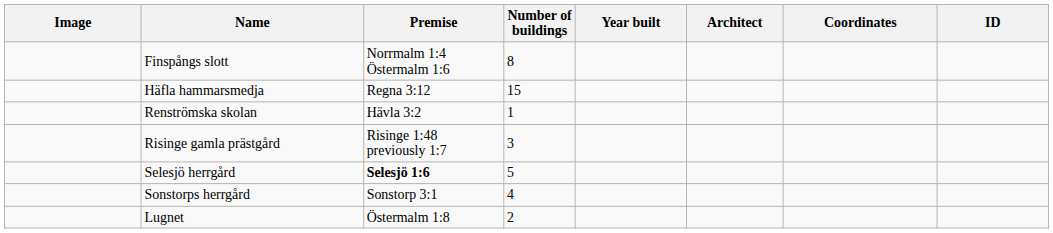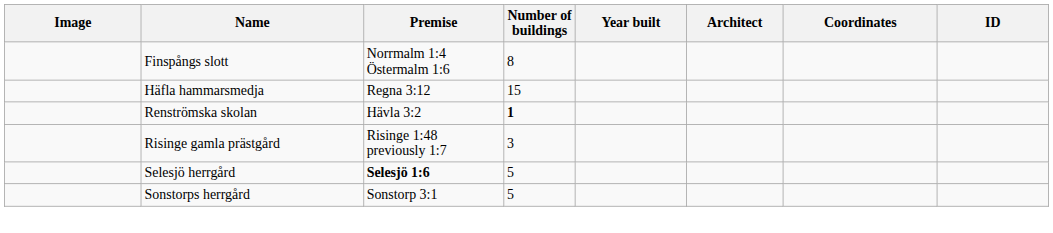 <table class="wikitable" width="95%">
 <tr>
 <th width="150">Image</th>
 <th>Name</th>
 <th>Premise</th>
 <th width="75">Number of<br>buildings</th>
 <th width="120">Year built</th>
 <th>Architect</th>
 <th width="170">Coordinates</th>
 <th width="120">ID</th>
 </tr>
 <tr>
 <td></td>
 <td>Finspångs slott</td>
 <td>Norrmalm 1:4<br>Östermalm 1:6</td>
 <td>8</td>
 <td></td>
 <td></td>
 <td></td>
 <td></td>
 </tr>
 <tr>
 <td></td>
 <td Övre Häfla bruk>Häfla hammarsmedja</td>
 <td>Regna 3:12</td>
 <td>15</td>
 <td></td>
 <td></td>
 <td></td>
 <td></td>
 </tr>
 <tr>
 <td></td>
 <td>Renströmska skolan</td>
 <td>Hävla 3:2</td>
-<td>1</td>
+<td><strong>1</strong></td>
 <td></td>
 <td></td>
 <td></td>
 <td></td>
 </tr>
 <tr>
 <td></td>
 <td>Risinge gamla prästgård</td>
 <td>Risinge 1:48<br>previously 1:7</td>
 <td>3</td>
 <td></td>
 <td></td>
 <td></td>
 <td></td>
 </tr>
 <tr>
 <td></td>
 <td>Selesjö herrgård</td>
 <td><strong>Selesjö 1:6</strong></td>
 <td>5</td>
 <td></td>
 <td></td>
 <td></td>
 <td></td>
 </tr>
 <tr>
 <td></td>
 <td>Sonstorps herrgård</td>
 <td>Sonstorp 3:1</td>
-<td>4</td>
-<td></td>
-<td></td>
-<td></td>
-<td></td>
-</tr>
-<tr>
-<td></td>
-<td Lugnet, Finspång>Lugnet</td>
-<td>Östermalm 1:8</td>
-<td>2</td>
+<td>5</td>
 <td></td>
 <td></td>
 <td></td>
 <td></td>
 </tr>
 </table>
